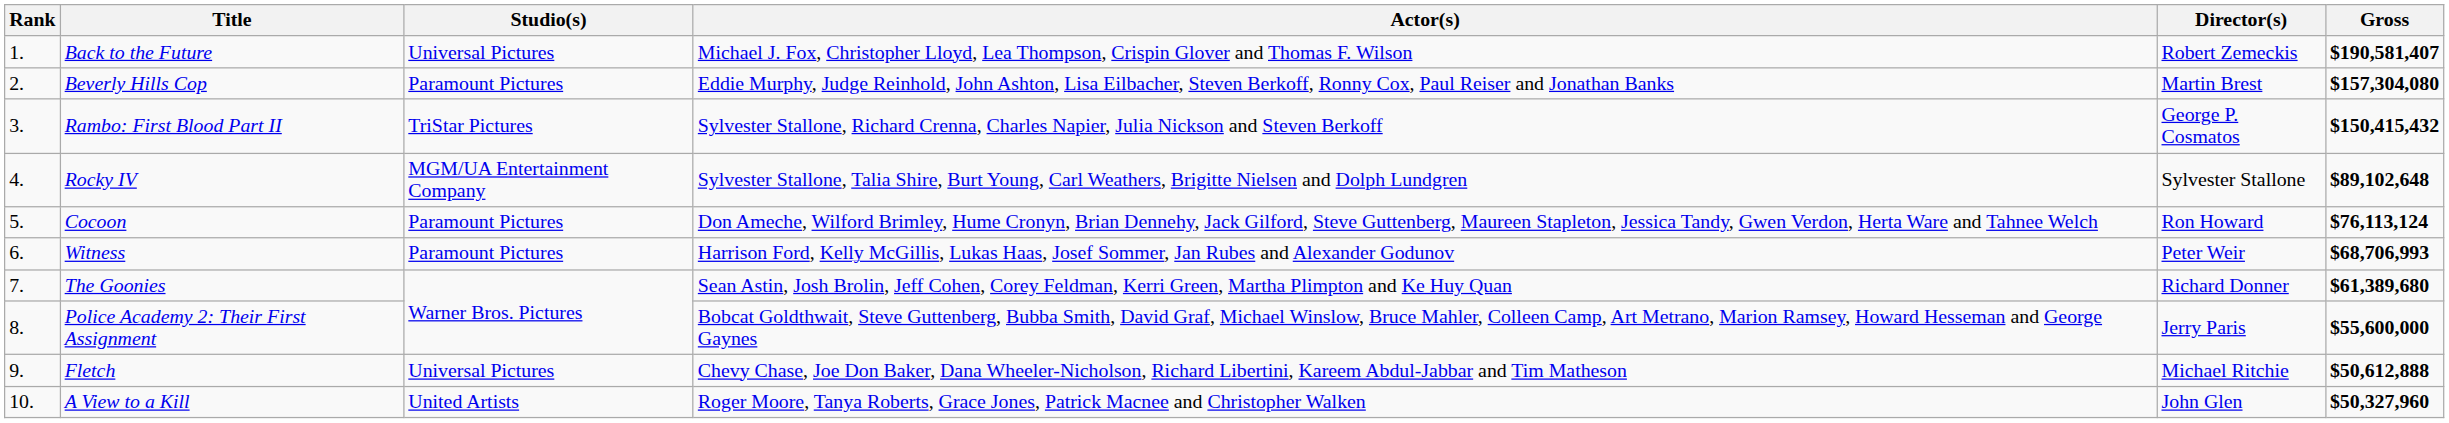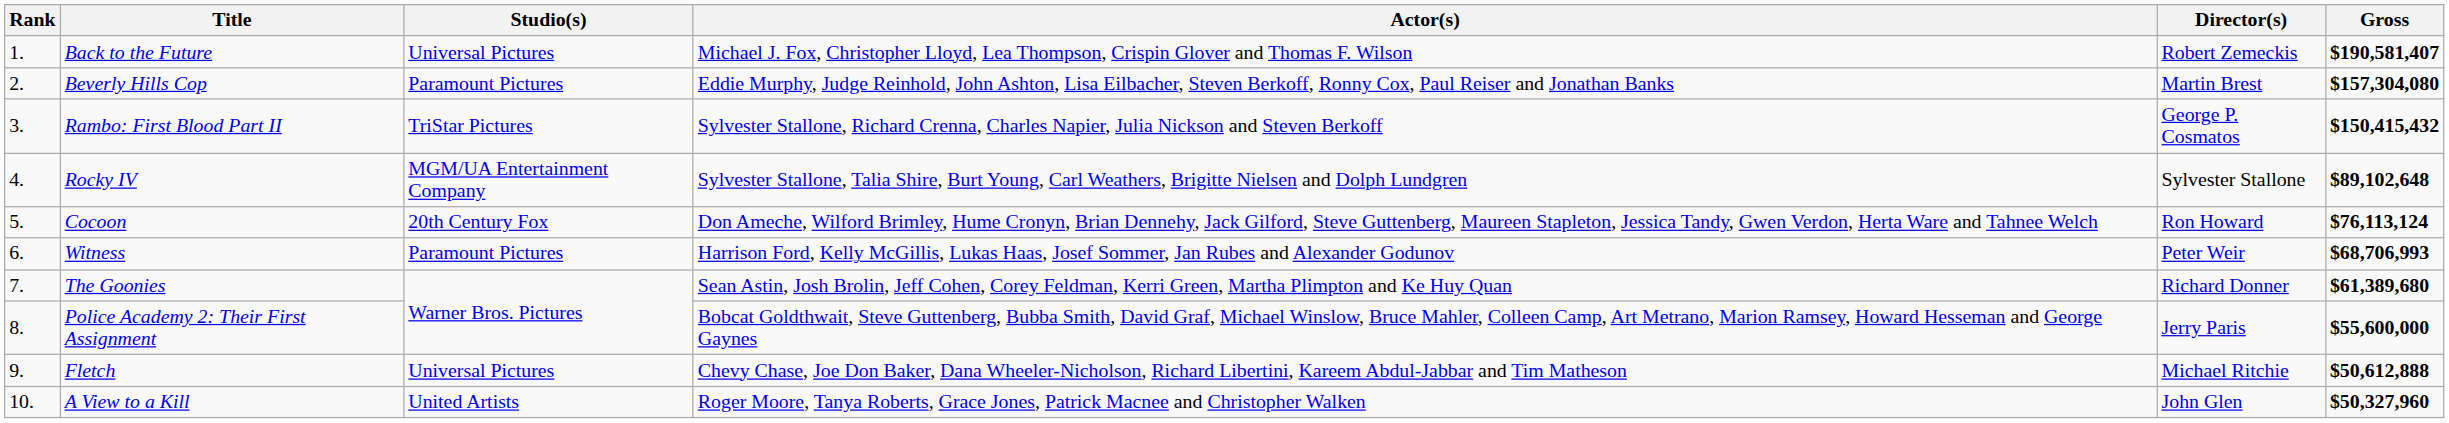 <table class="wikitable sortable">
 <tr>
 <th>Rank</th>
 <th>Title</th>
 <th>Studio(s)</th>
 <th>Actor(s)</th>
 <th>Director(s)</th>
 <th>Gross</th>
 </tr>
 <tr>
 <td>1.</td>
 <td><em><a href='#'>Back to the Future</a></em></td>
 <td><a href='#'>Universal Pictures</a></td>
 <td><a href='#'>Michael J. Fox</a>, <a href='#'>Christopher Lloyd</a>, <a href='#'>Lea Thompson</a>, <a href='#'>Crispin Glover</a> and <a href='#'>Thomas F. Wilson</a></td>
 <td><a href='#'>Robert Zemeckis</a></td>
 <td><strong>$190,581,407</strong></td>
 </tr>
 <tr>
 <td>2.</td>
 <td><em><a href='#'>Beverly Hills Cop</a></em></td>
 <td><a href='#'>Paramount Pictures</a></td>
 <td><a href='#'>Eddie Murphy</a>, <a href='#'>Judge Reinhold</a>, <a href='#'>John Ashton</a>, <a href='#'>Lisa Eilbacher</a>, <a href='#'>Steven Berkoff</a>, <a href='#'>Ronny Cox</a>, <a href='#'>Paul Reiser</a> and <a href='#'>Jonathan Banks</a></td>
 <td><a href='#'>Martin Brest</a></td>
 <td><strong>$157,304,080</strong></td>
 </tr>
 <tr>
 <td>3.</td>
 <td><em><a href='#'>Rambo: First Blood Part II</a></em></td>
 <td><a href='#'>TriStar Pictures</a></td>
 <td><a href='#'>Sylvester Stallone</a>, <a href='#'>Richard Crenna</a>, <a href='#'>Charles Napier</a>, <a href='#'>Julia Nickson</a> and <a href='#'>Steven Berkoff</a></td>
 <td><a href='#'>George P. Cosmatos</a></td>
 <td><strong>$150,415,432</strong></td>
 </tr>
 <tr>
 <td>4.</td>
 <td><em><a href='#'>Rocky IV</a></em></td>
 <td><a href='#'>MGM/UA Entertainment Company</a></td>
 <td><a href='#'>Sylvester Stallone</a>, <a href='#'>Talia Shire</a>, <a href='#'>Burt Young</a>, <a href='#'>Carl Weathers</a>, <a href='#'>Brigitte Nielsen</a> and <a href='#'>Dolph Lundgren</a></td>
 <td>Sylvester Stallone</td>
 <td><strong>$89,102,648</strong></td>
 </tr>
 <tr>
 <td>5.</td>
 <td><em><a href='#'>Cocoon</a></em></td>
-<td><a href='#'>Paramount Pictures</a></td>
+<td><a href='#'>20th Century Fox</a></td>
 <td><a href='#'>Don Ameche</a>, <a href='#'>Wilford Brimley</a>, <a href='#'>Hume Cronyn</a>, <a href='#'>Brian Dennehy</a>, <a href='#'>Jack Gilford</a>, <a href='#'>Steve Guttenberg</a>, <a href='#'>Maureen Stapleton</a>, <a href='#'>Jessica Tandy</a>, <a href='#'>Gwen Verdon</a>, <a href='#'>Herta Ware</a> and <a href='#'>Tahnee Welch</a></td>
 <td><a href='#'>Ron Howard</a></td>
 <td><strong>$76,113,124</strong></td>
 </tr>
 <tr>
 <td>6.</td>
 <td><em><a href='#'>Witness</a></em></td>
 <td><a href='#'>Paramount Pictures</a></td>
 <td><a href='#'>Harrison Ford</a>, <a href='#'>Kelly McGillis</a>, <a href='#'>Lukas Haas</a>, <a href='#'>Josef Sommer</a>, <a href='#'>Jan Rubes</a> and <a href='#'>Alexander Godunov</a></td>
 <td><a href='#'>Peter Weir</a></td>
 <td><strong>$68,706,993</strong></td>
 </tr>
 <tr>
 <td>7.</td>
 <td><em><a href='#'>The Goonies</a></em></td>
 <td rowspan="2"><a href='#'>Warner Bros. Pictures</a></td>
 <td><a href='#'>Sean Astin</a>, <a href='#'>Josh Brolin</a>, <a href='#'>Jeff Cohen</a>, <a href='#'>Corey Feldman</a>, <a href='#'>Kerri Green</a>, <a href='#'>Martha Plimpton</a> and <a href='#'>Ke Huy Quan</a></td>
 <td><a href='#'>Richard Donner</a></td>
 <td><strong>$61,389,680</strong></td>
 </tr>
 <tr>
 <td>8.</td>
 <td><em><a href='#'>Police Academy 2: Their First Assignment</a></em></td>
 <td><a href='#'>Bobcat Goldthwait</a>, <a href='#'>Steve Guttenberg</a>, <a href='#'>Bubba Smith</a>, <a href='#'>David Graf</a>, <a href='#'>Michael Winslow</a>, <a href='#'>Bruce Mahler</a>, <a href='#'>Colleen Camp</a>, <a href='#'>Art Metrano</a>, <a href='#'>Marion Ramsey</a>, <a href='#'>Howard Hesseman</a> and <a href='#'>George Gaynes</a></td>
 <td><a href='#'>Jerry Paris</a></td>
 <td><strong>$55,600,000</strong></td>
 </tr>
 <tr>
 <td>9.</td>
 <td><em><a href='#'>Fletch</a></em></td>
 <td><a href='#'>Universal Pictures</a></td>
 <td><a href='#'>Chevy Chase</a>, <a href='#'>Joe Don Baker</a>, <a href='#'>Dana Wheeler-Nicholson</a>, <a href='#'>Richard Libertini</a>, <a href='#'>Kareem Abdul-Jabbar</a> and <a href='#'>Tim Matheson</a></td>
 <td><a href='#'>Michael Ritchie</a></td>
 <td><strong>$50,612,888</strong></td>
 </tr>
 <tr>
 <td>10.</td>
 <td><em><a href='#'>A View to a Kill</a></em></td>
 <td><a href='#'>United Artists</a></td>
 <td><a href='#'>Roger Moore</a>, <a href='#'>Tanya Roberts</a>, <a href='#'>Grace Jones</a>, <a href='#'>Patrick Macnee</a> and <a href='#'>Christopher Walken</a></td>
 <td><a href='#'>John Glen</a></td>
 <td><strong>$50,327,960</strong></td>
 </tr>
 </table>
